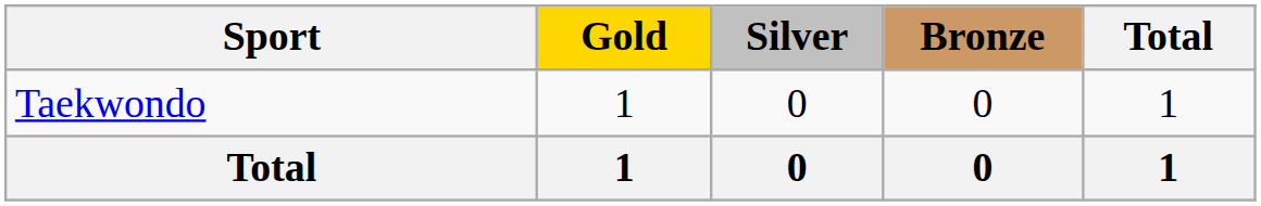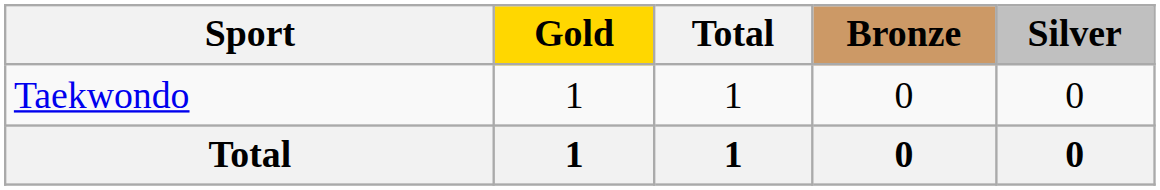 <table class="wikitable sortable" style="text-align:center;">
 <tr>
 <th width=200>Sport</th>
 <td bgcolor=gold width=60><strong>Gold</strong></td>
+<th width=60>Total</th>
+<td bgcolor=#cc9966 width=70><strong>Bronze</strong></td>
 <td bgcolor=silver width=60><strong>Silver</strong></td>
-<td bgcolor=#cc9966 width=70><strong>Bronze</strong></td>
-<th width=60>Total</th>
 </tr>
 <tr>
 <td align=left> <a href='#'>Taekwondo</a></td>
 <td>1</td>
+<td>1</td>
 <td>0</td>
 <td>0</td>
-<td>1</td>
 </tr>
 <tr>
 <th>Total</th>
 <th>1</th>
+<th>1</th>
 <th>0</th>
 <th>0</th>
-<th>1</th>
 </tr>
 </table>
